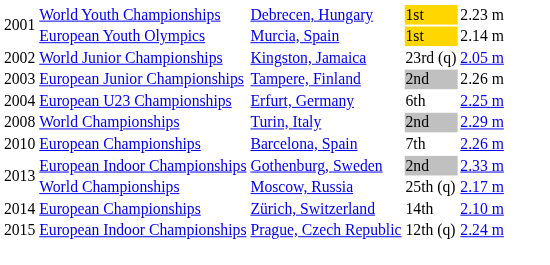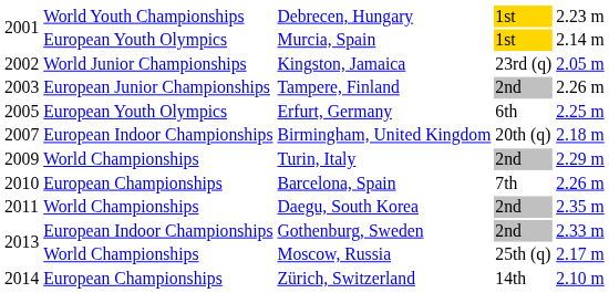 <table>
 <tr>
 <td rowspan=2>2001</td>
 <td><a href='#'>World Youth Championships</a></td>
 <td><a href='#'>Debrecen, Hungary</a></td>
 <td bgcolor=gold>1st</td>
 <td>2.23 m</td>
 </tr>
 <tr>
 <td><a href='#'>European Youth Olympics</a></td>
 <td><a href='#'>Murcia, Spain</a></td>
 <td bgcolor=gold>1st</td>
 <td>2.14 m</td>
 </tr>
 <tr>
 <td>2002</td>
 <td><a href='#'>World Junior Championships</a></td>
 <td><a href='#'>Kingston, Jamaica</a></td>
 <td>23rd (q)</td>
 <td><a href='#'>2.05 m</a></td>
 </tr>
 <tr>
 <td>2003</td>
 <td><a href='#'>European Junior Championships</a></td>
 <td><a href='#'>Tampere, Finland</a></td>
 <td bgcolor=silver>2nd</td>
 <td>2.26 m</td>
 </tr>
 <tr>
-<td>2004</td>
-<td><a href='#'>European U23 Championships</a></td>
+<td>2005</td>
+<td><a href='#'>European Youth Olympics</a></td>
 <td><a href='#'>Erfurt, Germany</a></td>
 <td>6th</td>
 <td><a href='#'>2.25 m</a></td>
 </tr>
 <tr>
-<td>2008</td>
+<td>2007</td>
+<td><a href='#'>European Indoor Championships</a></td>
+<td><a href='#'>Birmingham, United Kingdom</a></td>
+<td>20th (q)</td>
+<td><a href='#'>2.18 m</a></td>
+</tr>
+<tr>
+<td>2009</td>
 <td><a href='#'>World Championships</a></td>
 <td><a href='#'>Turin, Italy</a></td>
 <td bgcolor=silver>2nd</td>
 <td><a href='#'>2.29 m</a></td>
 </tr>
 <tr>
 <td>2010</td>
 <td><a href='#'>European Championships</a></td>
 <td><a href='#'>Barcelona, Spain</a></td>
 <td>7th</td>
 <td><a href='#'>2.26 m</a></td>
+</tr>
+<tr>
+<td>2011</td>
+<td><a href='#'>World Championships</a></td>
+<td><a href='#'>Daegu, South Korea</a></td>
+<td bgcolor=silver>2nd</td>
+<td><a href='#'>2.35 m</a></td>
 </tr>
 <tr>
 <td rowspan=2>2013</td>
 <td><a href='#'>European Indoor Championships</a></td>
 <td><a href='#'>Gothenburg, Sweden</a></td>
 <td bgcolor=silver>2nd</td>
 <td><a href='#'>2.33 m</a></td>
 </tr>
 <tr>
 <td><a href='#'>World Championships</a></td>
 <td><a href='#'>Moscow, Russia</a></td>
 <td>25th (q)</td>
 <td><a href='#'>2.17 m</a></td>
 </tr>
 <tr>
 <td>2014</td>
 <td><a href='#'>European Championships</a></td>
 <td><a href='#'>Zürich, Switzerland</a></td>
 <td>14th</td>
 <td><a href='#'>2.10 m</a></td>
 </tr>
-<tr>
-<td>2015</td>
-<td><a href='#'>European Indoor Championships</a></td>
-<td><a href='#'>Prague, Czech Republic</a></td>
-<td>12th (q)</td>
-<td><a href='#'>2.24 m</a></td>
-</tr>
 </table>
